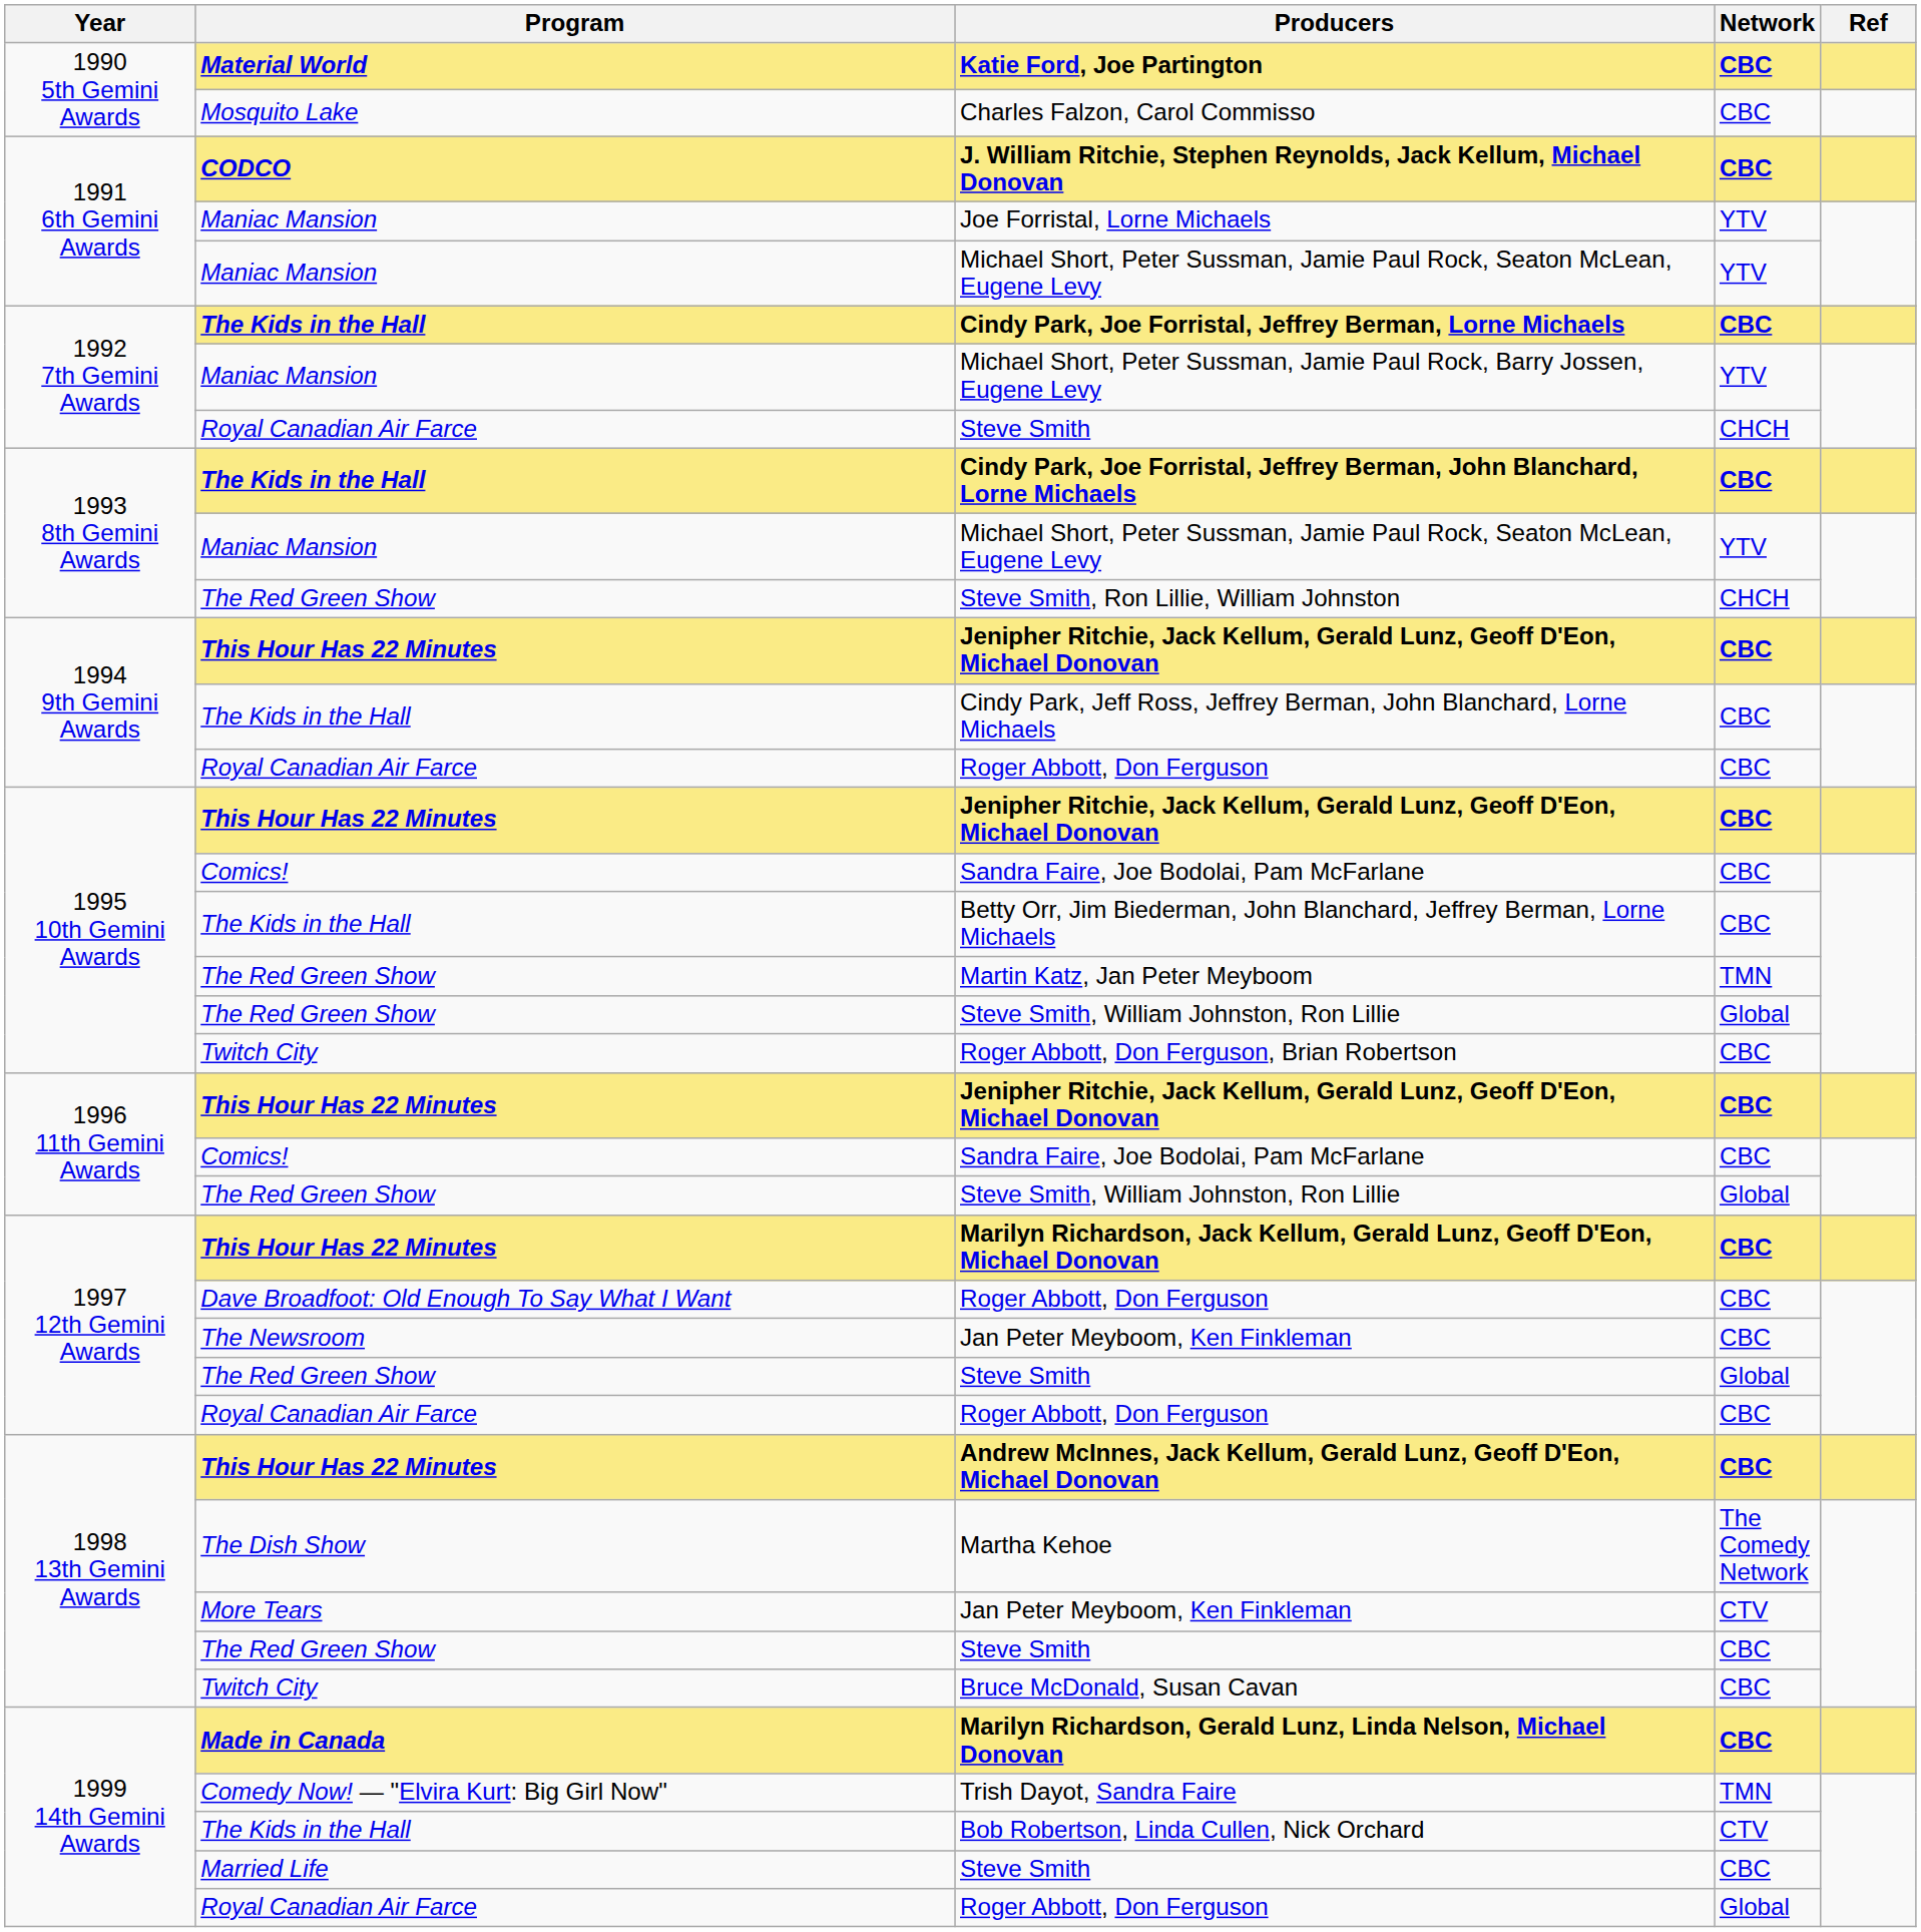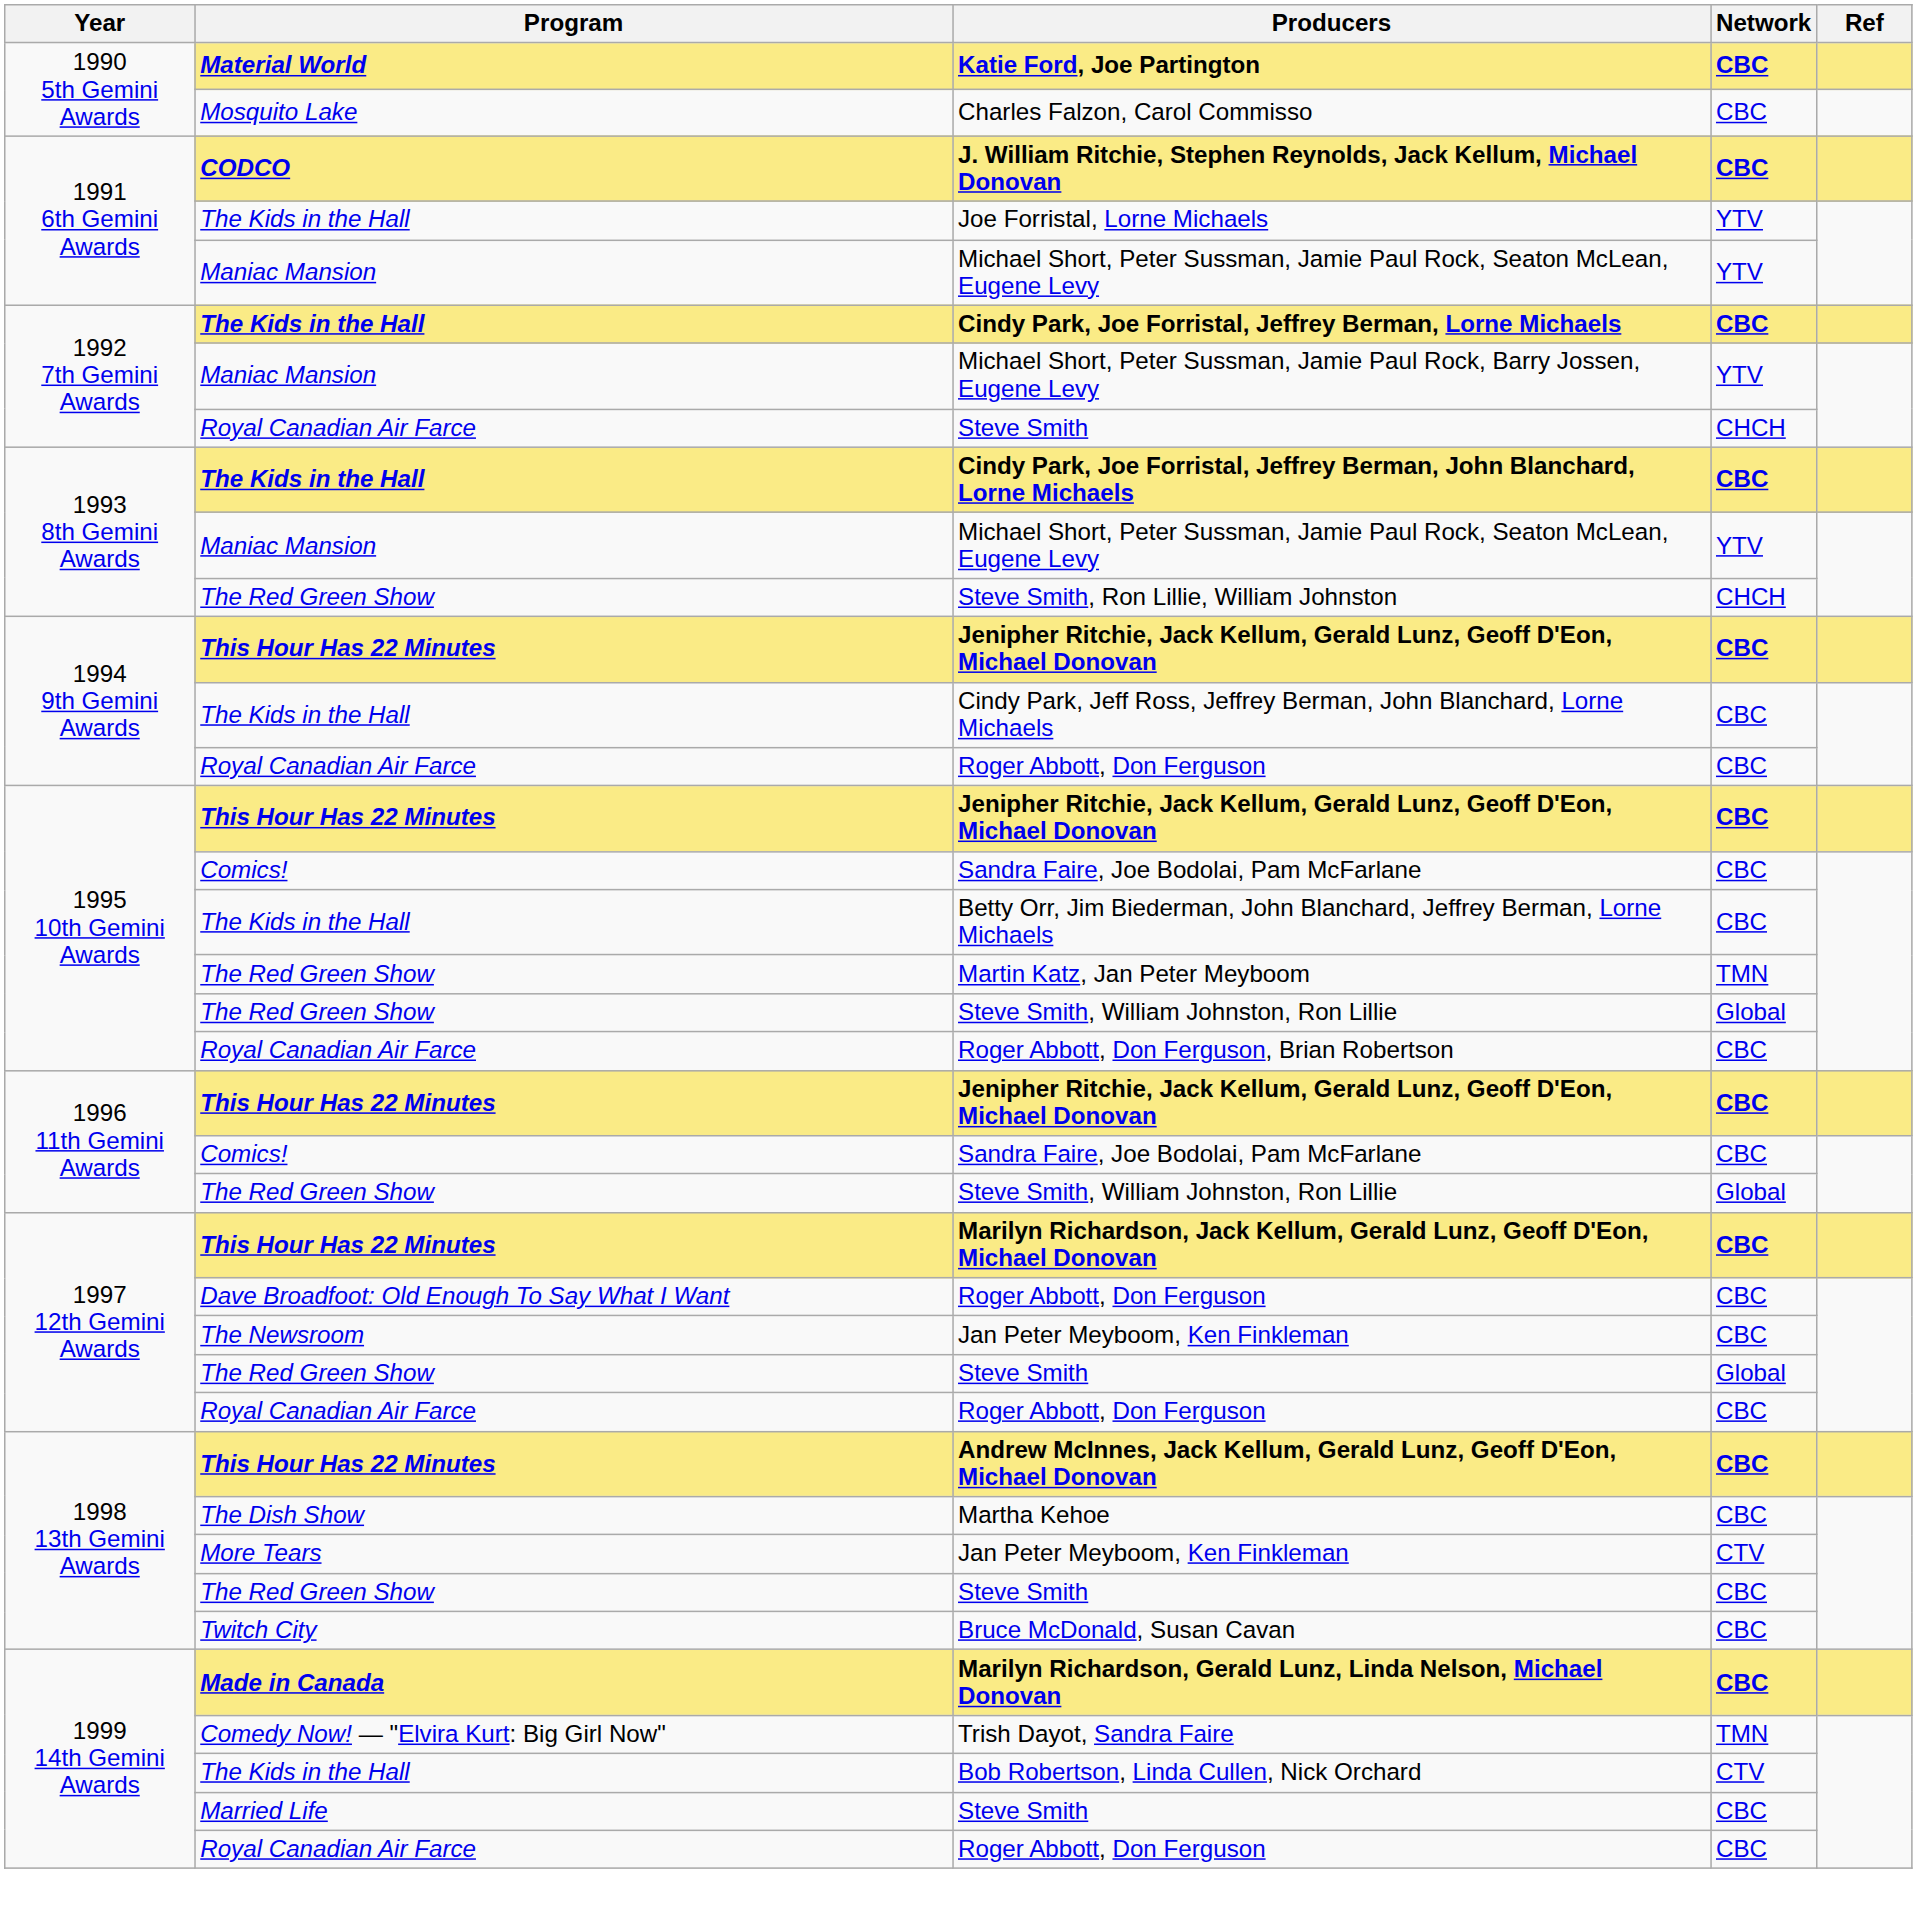 <table class="wikitable" style="width:100%">
 <tr>
 <th style="width:10%;">Year</th>
 <th style="width:40%;">Program</th>
 <th style="width:40%;">Producers</th>
 <th style="width:5%;">Network</th>
 <th style="width:5%;">Ref</th>
 </tr>
 <tr>
 <td rowspan="2" style="text-align:center">1990<br><a href='#'>5th Gemini Awards</a></td>
 <td style="background:#FAEB86;"><strong><em><a href='#'>Material World</a></em></strong></td>
 <td style="background:#FAEB86;"><strong><a href='#'>Katie Ford</a>, Joe Partington</strong></td>
 <td style="background:#FAEB86;"><strong><a href='#'>CBC</a></strong></td>
 <td style="background:#FAEB86;"></td>
 </tr>
 <tr>
 <td><em><a href='#'>Mosquito Lake</a></em></td>
 <td>Charles Falzon, Carol Commisso</td>
 <td><a href='#'>CBC</a></td>
 <td></td>
 </tr>
 <tr>
 <td rowspan="3" style="text-align:center">1991<br><a href='#'>6th Gemini Awards</a></td>
 <td style="background:#FAEB86;"><strong><em><a href='#'>CODCO</a></em></strong></td>
 <td style="background:#FAEB86;"><strong>J. William Ritchie, Stephen Reynolds, Jack Kellum, <a href='#'>Michael Donovan</a></strong></td>
 <td style="background:#FAEB86;"><strong><a href='#'>CBC</a></strong></td>
 <td style="background:#FAEB86;"></td>
 </tr>
 <tr>
-<td><em><a href='#'>Maniac Mansion</a></em></td>
+<td><em><a href='#'>The Kids in the Hall</a></em></td>
 <td>Joe Forristal, <a href='#'>Lorne Michaels</a></td>
 <td><a href='#'>YTV</a></td>
 <td rowspan=2></td>
 </tr>
 <tr>
 <td><em><a href='#'>Maniac Mansion</a></em></td>
 <td>Michael Short, Peter Sussman, Jamie Paul Rock, Seaton McLean, <a href='#'>Eugene Levy</a></td>
 <td><a href='#'>YTV</a></td>
 </tr>
 <tr>
 <td rowspan="3" style="text-align:center">1992<br><a href='#'>7th Gemini Awards</a></td>
 <td style="background:#FAEB86;"><strong><em><a href='#'>The Kids in the Hall</a></em></strong></td>
 <td style="background:#FAEB86;"><strong>Cindy Park, Joe Forristal, Jeffrey Berman, <a href='#'>Lorne Michaels</a></strong></td>
 <td style="background:#FAEB86;"><strong><a href='#'>CBC</a></strong></td>
 <td style="background:#FAEB86;"></td>
 </tr>
 <tr>
 <td><em><a href='#'>Maniac Mansion</a></em></td>
 <td>Michael Short, Peter Sussman, Jamie Paul Rock, Barry Jossen, <a href='#'>Eugene Levy</a></td>
 <td><a href='#'>YTV</a></td>
 <td rowspan=2></td>
 </tr>
 <tr>
 <td><em><a href='#'>Royal Canadian Air Farce</a></em></td>
 <td><a href='#'>Steve Smith</a></td>
 <td><a href='#'>CHCH</a></td>
 </tr>
 <tr>
 <td rowspan="3" style="text-align:center">1993<br><a href='#'>8th Gemini Awards</a></td>
 <td style="background:#FAEB86;"><strong><em><a href='#'>The Kids in the Hall</a></em></strong></td>
 <td style="background:#FAEB86;"><strong>Cindy Park, Joe Forristal, Jeffrey Berman, John Blanchard, <a href='#'>Lorne Michaels</a></strong></td>
 <td style="background:#FAEB86;"><strong><a href='#'>CBC</a></strong></td>
 <td style="background:#FAEB86;"></td>
 </tr>
 <tr>
 <td><em><a href='#'>Maniac Mansion</a></em></td>
 <td>Michael Short, Peter Sussman, Jamie Paul Rock, Seaton McLean, <a href='#'>Eugene Levy</a></td>
 <td><a href='#'>YTV</a></td>
 <td rowspan=2></td>
 </tr>
 <tr>
 <td><em><a href='#'>The Red Green Show</a></em></td>
 <td><a href='#'>Steve Smith</a>, Ron Lillie, William Johnston</td>
 <td><a href='#'>CHCH</a></td>
 </tr>
 <tr>
 <td rowspan="3" style="text-align:center">1994<br><a href='#'>9th Gemini Awards</a></td>
 <td style="background:#FAEB86;"><strong><em><a href='#'>This Hour Has 22 Minutes</a></em></strong></td>
 <td style="background:#FAEB86;"><strong>Jenipher Ritchie, Jack Kellum, Gerald Lunz, Geoff D'Eon, <a href='#'>Michael Donovan</a></strong></td>
 <td style="background:#FAEB86;"><strong><a href='#'>CBC</a></strong></td>
 <td style="background:#FAEB86;"></td>
 </tr>
 <tr>
 <td><em><a href='#'>The Kids in the Hall</a></em></td>
 <td>Cindy Park, Jeff Ross, Jeffrey Berman, John Blanchard, <a href='#'>Lorne Michaels</a></td>
 <td><a href='#'>CBC</a></td>
 <td rowspan=2></td>
 </tr>
 <tr>
 <td><em><a href='#'>Royal Canadian Air Farce</a></em></td>
 <td><a href='#'>Roger Abbott</a>, <a href='#'>Don Ferguson</a></td>
 <td><a href='#'>CBC</a></td>
 </tr>
 <tr>
 <td rowspan="6" style="text-align:center">1995<br><a href='#'>10th Gemini Awards</a></td>
 <td style="background:#FAEB86;"><strong><em><a href='#'>This Hour Has 22 Minutes</a></em></strong></td>
 <td style="background:#FAEB86;"><strong>Jenipher Ritchie, Jack Kellum, Gerald Lunz, Geoff D'Eon, <a href='#'>Michael Donovan</a></strong></td>
 <td style="background:#FAEB86;"><strong><a href='#'>CBC</a></strong></td>
 <td style="background:#FAEB86;"></td>
 </tr>
 <tr>
 <td><em><a href='#'>Comics!</a></em></td>
 <td><a href='#'>Sandra Faire</a>, Joe Bodolai, Pam McFarlane</td>
 <td><a href='#'>CBC</a></td>
 <td rowspan=5></td>
 </tr>
 <tr>
 <td><em><a href='#'>The Kids in the Hall</a></em></td>
 <td>Betty Orr, Jim Biederman, John Blanchard, Jeffrey Berman, <a href='#'>Lorne Michaels</a></td>
 <td><a href='#'>CBC</a></td>
 </tr>
 <tr>
 <td><em><a href='#'>The Red Green Show</a></em></td>
 <td><a href='#'>Martin Katz</a>, Jan Peter Meyboom</td>
 <td><a href='#'>TMN</a></td>
 </tr>
 <tr>
 <td><em><a href='#'>The Red Green Show</a></em></td>
 <td><a href='#'>Steve Smith</a>, William Johnston, Ron Lillie</td>
 <td><a href='#'>Global</a></td>
 </tr>
 <tr>
-<td><em><a href='#'>Twitch City</a></em></td>
+<td><em><a href='#'>Royal Canadian Air Farce</a></em></td>
 <td><a href='#'>Roger Abbott</a>, <a href='#'>Don Ferguson</a>, Brian Robertson</td>
 <td><a href='#'>CBC</a></td>
 </tr>
 <tr>
 <td rowspan="3" style="text-align:center">1996<br><a href='#'>11th Gemini Awards</a></td>
 <td style="background:#FAEB86;"><strong><em><a href='#'>This Hour Has 22 Minutes</a></em></strong></td>
 <td style="background:#FAEB86;"><strong>Jenipher Ritchie, Jack Kellum, Gerald Lunz, Geoff D'Eon, <a href='#'>Michael Donovan</a></strong></td>
 <td style="background:#FAEB86;"><strong><a href='#'>CBC</a></strong></td>
 <td style="background:#FAEB86;"></td>
 </tr>
 <tr>
 <td><em><a href='#'>Comics!</a></em></td>
 <td><a href='#'>Sandra Faire</a>, Joe Bodolai, Pam McFarlane</td>
 <td><a href='#'>CBC</a></td>
 <td rowspan=2></td>
 </tr>
 <tr>
 <td><em><a href='#'>The Red Green Show</a></em></td>
 <td><a href='#'>Steve Smith</a>, William Johnston, Ron Lillie</td>
 <td><a href='#'>Global</a></td>
 </tr>
 <tr>
 <td rowspan="5" style="text-align:center">1997<br><a href='#'>12th Gemini Awards</a></td>
 <td style="background:#FAEB86;"><strong><em><a href='#'>This Hour Has 22 Minutes</a></em></strong></td>
 <td style="background:#FAEB86;"><strong>Marilyn Richardson, Jack Kellum, Gerald Lunz, Geoff D'Eon, <a href='#'>Michael Donovan</a></strong></td>
 <td style="background:#FAEB86;"><strong><a href='#'>CBC</a></strong></td>
 <td style="background:#FAEB86;"></td>
 </tr>
 <tr>
 <td><em><a href='#'>Dave Broadfoot: Old Enough To Say What I Want</a></em></td>
 <td><a href='#'>Roger Abbott</a>, <a href='#'>Don Ferguson</a></td>
 <td><a href='#'>CBC</a></td>
 <td rowspan=4></td>
 </tr>
 <tr>
 <td><em><a href='#'>The Newsroom</a></em></td>
 <td>Jan Peter Meyboom, <a href='#'>Ken Finkleman</a></td>
 <td><a href='#'>CBC</a></td>
 </tr>
 <tr>
 <td><em><a href='#'>The Red Green Show</a></em></td>
 <td><a href='#'>Steve Smith</a></td>
 <td><a href='#'>Global</a></td>
 </tr>
 <tr>
 <td><em><a href='#'>Royal Canadian Air Farce</a></em></td>
 <td><a href='#'>Roger Abbott</a>, <a href='#'>Don Ferguson</a></td>
 <td><a href='#'>CBC</a></td>
 </tr>
 <tr>
 <td rowspan="5" style="text-align:center">1998<br><a href='#'>13th Gemini Awards</a></td>
 <td style="background:#FAEB86;"><strong><em><a href='#'>This Hour Has 22 Minutes</a></em></strong></td>
 <td style="background:#FAEB86;"><strong>Andrew McInnes, Jack Kellum, Gerald Lunz, Geoff D'Eon, <a href='#'>Michael Donovan</a></strong></td>
 <td style="background:#FAEB86;"><strong><a href='#'>CBC</a></strong></td>
 <td style="background:#FAEB86;"></td>
 </tr>
 <tr>
 <td><em><a href='#'>The Dish Show</a></em></td>
 <td>Martha Kehoe</td>
-<td><a href='#'>The Comedy Network</a></td>
+<td><a href='#'>CBC</a></td>
 <td rowspan=4></td>
 </tr>
 <tr>
 <td><em><a href='#'>More Tears</a></em></td>
 <td>Jan Peter Meyboom, <a href='#'>Ken Finkleman</a></td>
 <td><a href='#'>CTV</a></td>
 </tr>
 <tr>
 <td><em><a href='#'>The Red Green Show</a></em></td>
 <td><a href='#'>Steve Smith</a></td>
 <td><a href='#'>CBC</a></td>
 </tr>
 <tr>
 <td><em><a href='#'>Twitch City</a></em></td>
 <td><a href='#'>Bruce McDonald</a>, Susan Cavan</td>
 <td><a href='#'>CBC</a></td>
 </tr>
 <tr>
 <td rowspan="5" style="text-align:center">1999<br><a href='#'>14th Gemini Awards</a></td>
 <td style="background:#FAEB86;"><strong><em><a href='#'>Made in Canada</a></em></strong></td>
 <td style="background:#FAEB86;"><strong>Marilyn Richardson, Gerald Lunz, Linda Nelson, <a href='#'>Michael Donovan</a></strong></td>
 <td style="background:#FAEB86;"><strong><a href='#'>CBC</a></strong></td>
 <td style="background:#FAEB86;"></td>
 </tr>
 <tr>
 <td><em><a href='#'>Comedy Now!</a></em> — "<a href='#'>Elvira Kurt</a>: Big Girl Now"</td>
 <td>Trish Dayot, <a href='#'>Sandra Faire</a></td>
 <td><a href='#'>TMN</a></td>
 <td rowspan=4></td>
 </tr>
 <tr>
 <td><em><a href='#'>The Kids in the Hall</a></em></td>
 <td><a href='#'>Bob Robertson</a>, <a href='#'>Linda Cullen</a>, Nick Orchard</td>
 <td><a href='#'>CTV</a></td>
 </tr>
 <tr>
 <td><em><a href='#'>Married Life</a></em></td>
 <td><a href='#'>Steve Smith</a></td>
 <td><a href='#'>CBC</a></td>
 </tr>
 <tr>
 <td><em><a href='#'>Royal Canadian Air Farce</a></em></td>
 <td><a href='#'>Roger Abbott</a>, <a href='#'>Don Ferguson</a></td>
-<td><a href='#'>Global</a></td>
+<td><a href='#'>CBC</a></td>
 </tr>
 </table>
